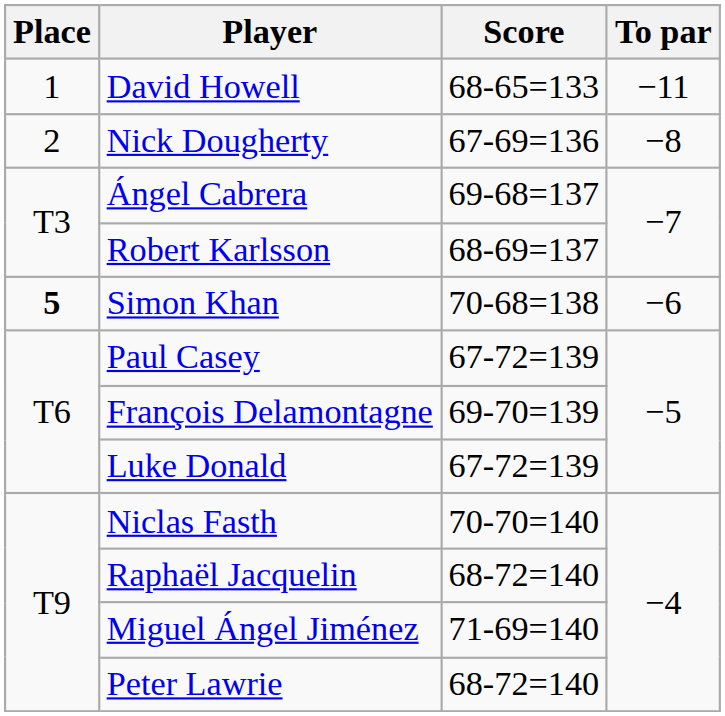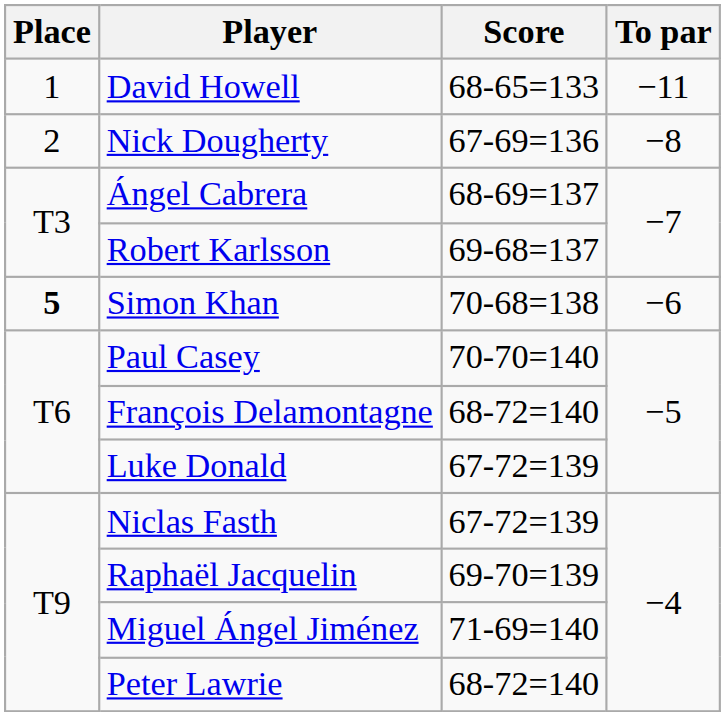 <table class="wikitable">
 <tr>
 <th>Place</th>
 <th>Player</th>
 <th>Score</th>
 <th>To par</th>
 </tr>
 <tr>
 <td align=center>1</td>
 <td> <a href='#'>David Howell</a></td>
 <td align=center>68-65=133</td>
 <td align=center>−11</td>
 </tr>
 <tr>
 <td align=center>2</td>
 <td> <a href='#'>Nick Dougherty</a></td>
 <td align=center>67-69=136</td>
 <td align=center>−8</td>
 </tr>
 <tr>
 <td rowspan="2" align=center>T3</td>
 <td> <a href='#'>Ángel Cabrera</a></td>
-<td align=center>69-68=137</td>
+<td align=center>68-69=137</td>
 <td rowspan="2" align=center>−7</td>
 </tr>
 <tr>
 <td> <a href='#'>Robert Karlsson</a></td>
-<td align=center>68-69=137</td>
+<td align=center>69-68=137</td>
 </tr>
 <tr>
 <td align=center><strong>5</strong></td>
 <td> <a href='#'>Simon Khan</a></td>
 <td align=center>70-68=138</td>
 <td align=center>−6</td>
 </tr>
 <tr>
 <td rowspan="3" align=center>T6</td>
 <td> <a href='#'>Paul Casey</a></td>
-<td align=center>67-72=139</td>
+<td align=center>70-70=140</td>
 <td rowspan="3" align=center>−5</td>
 </tr>
 <tr>
 <td> <a href='#'>François Delamontagne</a></td>
-<td align=center>69-70=139</td>
+<td align=center>68-72=140</td>
 </tr>
 <tr>
 <td> <a href='#'>Luke Donald</a></td>
 <td align=center>67-72=139</td>
 </tr>
 <tr>
 <td rowspan="4" align=center>T9</td>
 <td> <a href='#'>Niclas Fasth</a></td>
-<td align=center>70-70=140</td>
+<td align=center>67-72=139</td>
 <td rowspan="4" align=center>−4</td>
 </tr>
 <tr>
 <td> <a href='#'>Raphaël Jacquelin</a></td>
-<td align=center>68-72=140</td>
+<td align=center>69-70=139</td>
 </tr>
 <tr>
 <td> <a href='#'>Miguel Ángel Jiménez</a></td>
 <td align=center>71-69=140</td>
 </tr>
 <tr>
 <td> <a href='#'>Peter Lawrie</a></td>
 <td align=center>68-72=140</td>
 </tr>
 </table>
